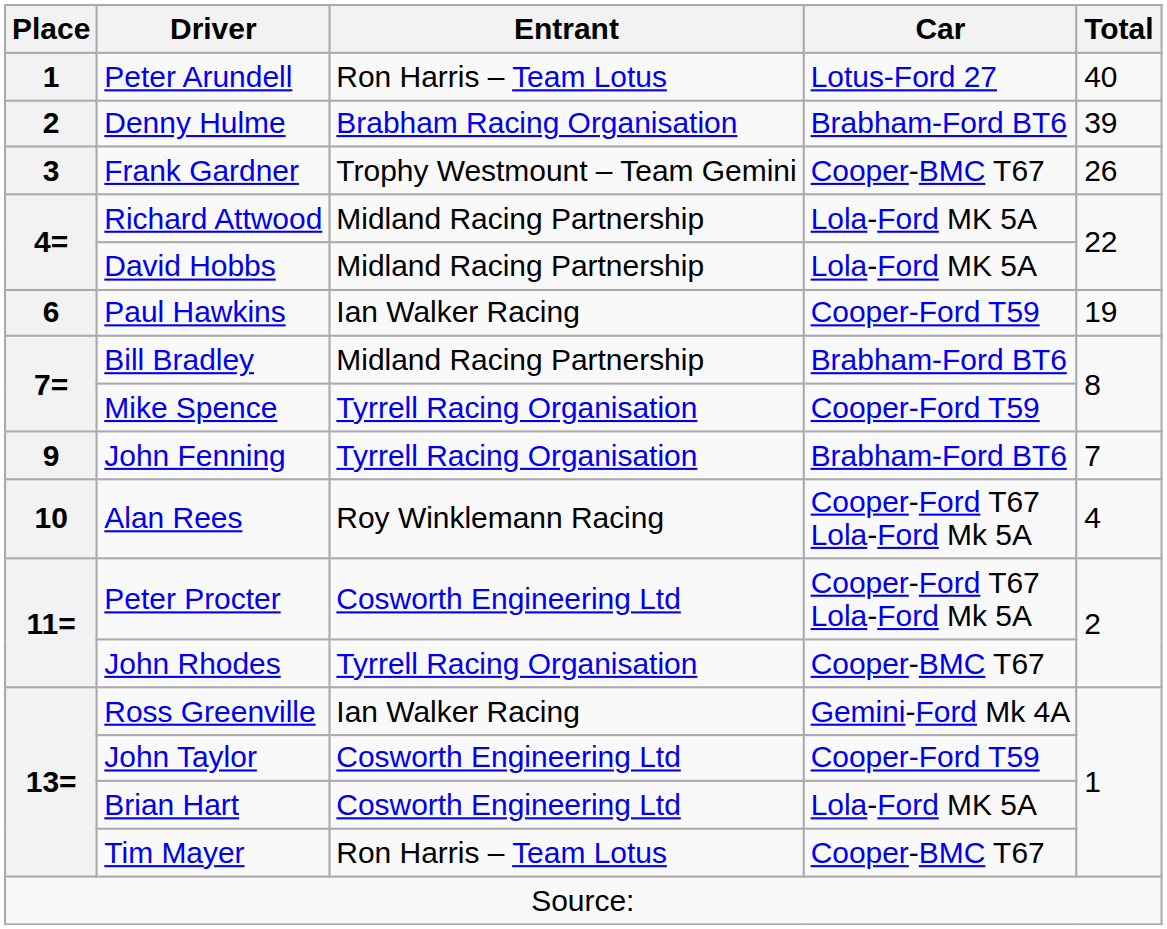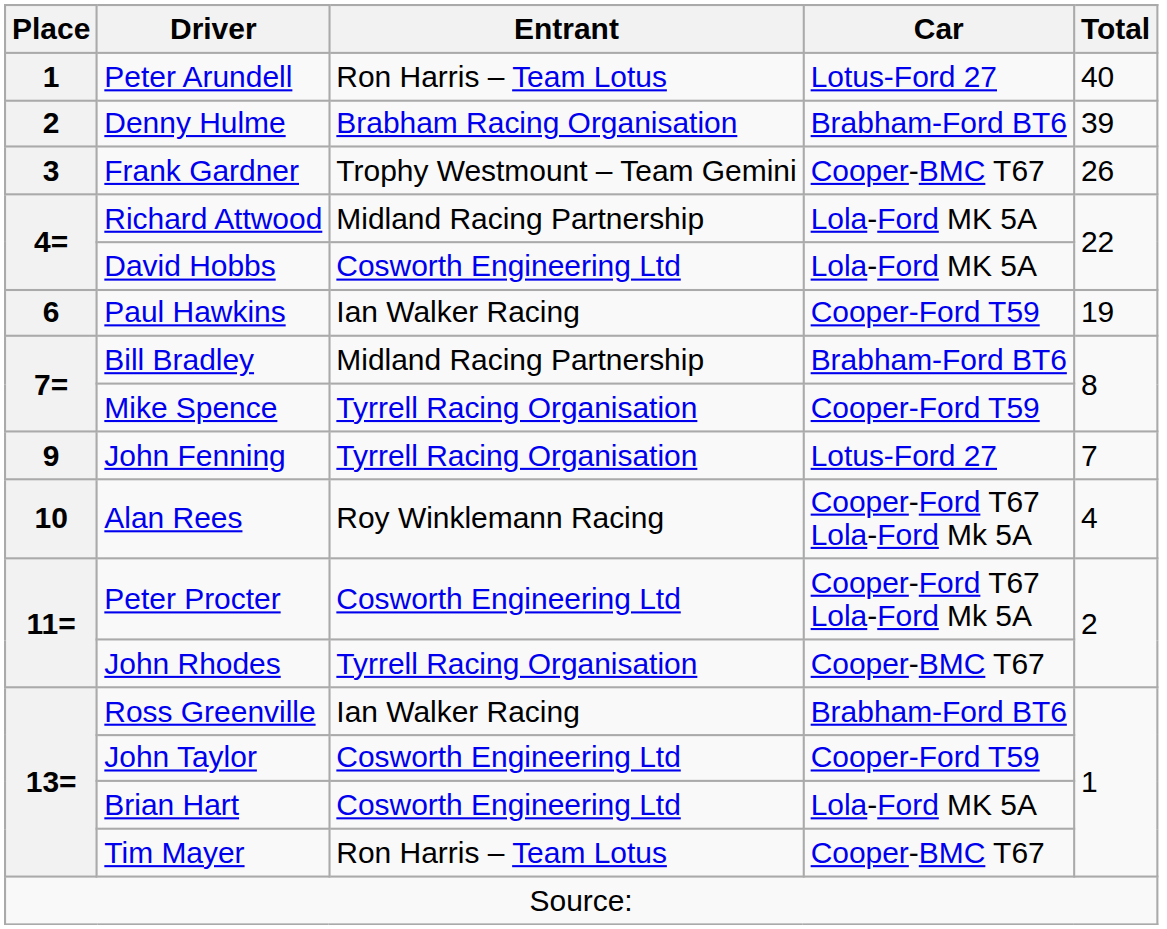 <table class="wikitable" style="font-size: 90%;">
 <tr>
 <th>Place</th>
 <th>Driver</th>
 <th>Entrant</th>
 <th>Car</th>
 <th>Total</th>
 </tr>
 <tr>
 <th>1</th>
 <td> <a href='#'>Peter Arundell</a></td>
 <td>Ron Harris – <a href='#'>Team Lotus</a></td>
 <td><a href='#'>Lotus-Ford 27</a></td>
 <td>40</td>
 </tr>
 <tr>
 <th>2</th>
 <td> <a href='#'>Denny Hulme</a></td>
 <td><a href='#'>Brabham Racing Organisation</a></td>
 <td><a href='#'>Brabham-Ford BT6</a></td>
 <td>39</td>
 </tr>
 <tr>
 <th>3</th>
 <td> <a href='#'>Frank Gardner</a></td>
 <td>Trophy Westmount – Team Gemini</td>
 <td><a href='#'>Cooper</a>-<a href='#'>BMC</a> T67</td>
 <td>26</td>
 </tr>
 <tr>
 <th rowspan=2>4=</th>
 <td> <a href='#'>Richard Attwood</a></td>
 <td>Midland Racing Partnership</td>
 <td><a href='#'>Lola</a>-<a href='#'>Ford</a> MK 5A</td>
 <td rowspan=2>22</td>
 </tr>
 <tr>
 <td> <a href='#'>David Hobbs</a></td>
-<td>Midland Racing Partnership</td>
+<td><a href='#'>Cosworth Engineering Ltd</a></td>
 <td><a href='#'>Lola</a>-<a href='#'>Ford</a> MK 5A</td>
 </tr>
 <tr>
 <th>6</th>
 <td> <a href='#'>Paul Hawkins</a></td>
 <td>Ian Walker Racing</td>
 <td><a href='#'>Cooper-Ford T59</a></td>
 <td>19</td>
 </tr>
 <tr>
 <th rowspan=2>7=</th>
 <td> <a href='#'>Bill Bradley</a></td>
 <td>Midland Racing Partnership</td>
 <td><a href='#'>Brabham-Ford BT6</a></td>
 <td rowspan=2>8</td>
 </tr>
 <tr>
 <td> <a href='#'>Mike Spence</a></td>
 <td><a href='#'>Tyrrell Racing Organisation</a></td>
 <td><a href='#'>Cooper-Ford T59</a></td>
 </tr>
 <tr>
 <th>9</th>
 <td> <a href='#'>John Fenning</a></td>
 <td><a href='#'>Tyrrell Racing Organisation</a></td>
-<td><a href='#'>Brabham-Ford BT6</a></td>
+<td><a href='#'>Lotus-Ford 27</a></td>
 <td>7</td>
 </tr>
 <tr>
 <th>10</th>
 <td> <a href='#'>Alan Rees</a></td>
 <td>Roy Winklemann Racing</td>
 <td><a href='#'>Cooper</a>-<a href='#'>Ford</a> T67<br><a href='#'>Lola</a>-<a href='#'>Ford</a> Mk 5A</td>
 <td>4</td>
 </tr>
 <tr>
 <th rowspan=2>11=</th>
 <td> <a href='#'>Peter Procter</a></td>
 <td><a href='#'>Cosworth Engineering Ltd</a></td>
 <td><a href='#'>Cooper</a>-<a href='#'>Ford</a> T67<br><a href='#'>Lola</a>-<a href='#'>Ford</a> Mk 5A</td>
 <td rowspan=2>2</td>
 </tr>
 <tr>
 <td> <a href='#'>John Rhodes</a></td>
 <td><a href='#'>Tyrrell Racing Organisation</a></td>
 <td><a href='#'>Cooper</a>-<a href='#'>BMC</a> T67</td>
 </tr>
 <tr>
 <th rowspan=4>13=</th>
 <td> <a href='#'>Ross Greenville</a></td>
 <td>Ian Walker Racing</td>
-<td><a href='#'>Gemini</a>-<a href='#'>Ford</a> Mk 4A</td>
+<td><a href='#'>Brabham-Ford BT6</a></td>
 <td rowspan=4>1</td>
 </tr>
 <tr>
 <td> <a href='#'>John Taylor</a></td>
 <td><a href='#'>Cosworth Engineering Ltd</a></td>
 <td><a href='#'>Cooper-Ford T59</a></td>
 </tr>
 <tr>
 <td> <a href='#'>Brian Hart</a></td>
 <td><a href='#'>Cosworth Engineering Ltd</a></td>
 <td><a href='#'>Lola</a>-<a href='#'>Ford</a> MK 5A</td>
 </tr>
 <tr>
 <td> <a href='#'>Tim Mayer</a></td>
 <td>Ron Harris – <a href='#'>Team Lotus</a></td>
 <td><a href='#'>Cooper</a>-<a href='#'>BMC</a> T67</td>
 </tr>
 <tr>
 <td colspan="5" style="text-align:center;">Source:</td>
 </tr>
 </table>
